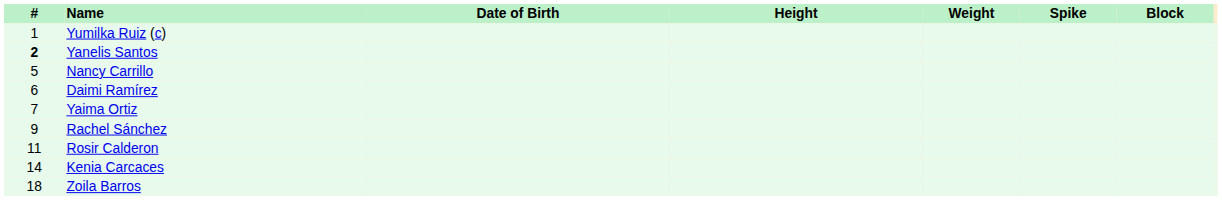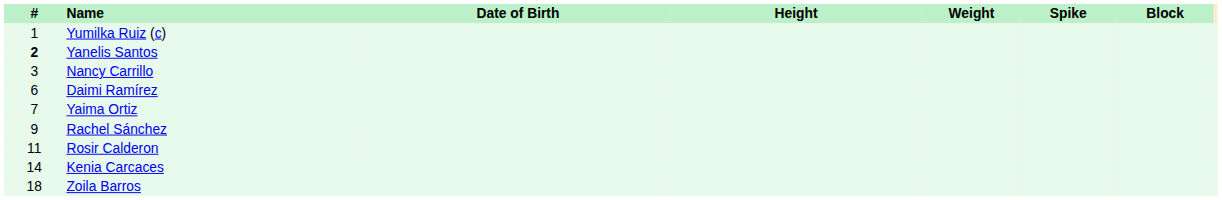 <table border=0 cellpadding=2 cellspacing=0  |- bgcolor=#FFECCE style="text-align:center; font-size:90%;" width=100%>
 <tr bgcolor=#BBF0C9>
 <th width=5%>#</th>
 <th width=25% align=left>Name</th>
 <th width=25%>Date of Birth</th>
 <th width=21%>Height</th>
 <th width=8%>Weight</th>
 <th width=8%>Spike</th>
 <th width=8%>Block</th>
 </tr>
 <tr bgcolor=#E7FAEC>
 <td>1</td>
 <td align=left><a href='#'>Yumilka Ruiz</a> (<a href='#'>c</a>)</td>
 <td></td>
 <td></td>
 <td></td>
 <td></td>
 <td></td>
 <td></td>
 </tr>
 <tr bgcolor=#E7FAEC>
 <td><strong>2</strong></td>
 <td align=left><a href='#'>Yanelis Santos</a></td>
 <td></td>
 <td></td>
 <td></td>
 <td></td>
 <td></td>
 <td></td>
 </tr>
 <tr bgcolor=#E7FAEC>
-<td>5</td>
+<td>3</td>
 <td align=left><a href='#'>Nancy Carrillo</a></td>
 <td></td>
 <td></td>
 <td></td>
 <td></td>
 <td></td>
 <td></td>
 </tr>
 <tr bgcolor=#E7FAEC>
 <td>6</td>
 <td align=left><a href='#'>Daimi Ramírez</a></td>
 <td></td>
 <td></td>
 <td></td>
 <td></td>
 <td></td>
 <td></td>
 </tr>
 <tr bgcolor=#E7FAEC>
 <td>7</td>
 <td align=left><a href='#'>Yaima Ortiz</a></td>
 <td></td>
 <td></td>
 <td></td>
 <td></td>
 <td></td>
 <td></td>
 </tr>
 <tr bgcolor=#E7FAEC>
 <td>9</td>
 <td align=left><a href='#'>Rachel Sánchez</a></td>
 <td></td>
 <td></td>
 <td></td>
 <td></td>
 <td></td>
 <td></td>
 </tr>
 <tr bgcolor=#E7FAEC>
 <td>11</td>
 <td align=left><a href='#'>Rosir Calderon</a></td>
 <td></td>
 <td></td>
 <td></td>
 <td></td>
 <td></td>
 <td></td>
 </tr>
 <tr bgcolor=#E7FAEC>
 <td>14</td>
 <td align=left><a href='#'>Kenia Carcaces</a></td>
 <td></td>
 <td></td>
 <td></td>
 <td></td>
 <td></td>
 <td></td>
 </tr>
 <tr bgcolor=#E7FAEC>
 <td>18</td>
 <td align=left><a href='#'>Zoila Barros</a></td>
 <td></td>
 <td></td>
 <td></td>
 <td></td>
 <td></td>
 <td></td>
 </tr>
 </table>
